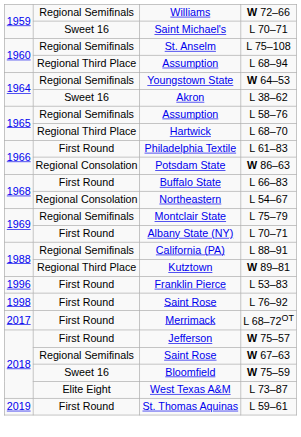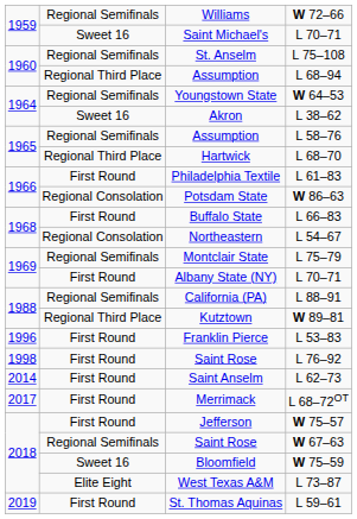 <table class="wikitable" style="text-align: center;">
 <tr>
 <td rowspan="2"><a href='#'>1959</a></td>
 <td>Regional Semifinals</td>
 <td><a href='#'>Williams</a></td>
 <td><strong>W</strong> 72–66</td>
 </tr>
 <tr>
 <td>Sweet 16</td>
 <td><a href='#'>Saint Michael's</a></td>
 <td>L 70–71</td>
 </tr>
 <tr>
 <td rowspan="2"><a href='#'>1960</a></td>
 <td>Regional Semifinals</td>
 <td><a href='#'>St. Anselm</a></td>
 <td>L 75–108</td>
 </tr>
 <tr>
 <td>Regional Third Place</td>
 <td><a href='#'>Assumption</a></td>
 <td>L 68–94</td>
 </tr>
 <tr>
 <td rowspan="2"><a href='#'>1964</a></td>
 <td>Regional Semifinals</td>
 <td><a href='#'>Youngstown State</a></td>
 <td><strong>W</strong> 64–53</td>
 </tr>
 <tr>
 <td>Sweet 16</td>
 <td><a href='#'>Akron</a></td>
 <td>L 38–62</td>
 </tr>
 <tr>
 <td rowspan="2"><a href='#'>1965</a></td>
 <td>Regional Semifinals</td>
 <td><a href='#'>Assumption</a></td>
 <td>L 58–76</td>
 </tr>
 <tr>
 <td>Regional Third Place</td>
 <td><a href='#'>Hartwick</a></td>
 <td>L 68–70</td>
 </tr>
 <tr>
 <td rowspan="2"><a href='#'>1966</a></td>
 <td>First Round</td>
 <td><a href='#'>Philadelphia Textile</a></td>
 <td>L 61–83</td>
 </tr>
 <tr>
 <td>Regional Consolation</td>
 <td><a href='#'>Potsdam State</a></td>
 <td><strong>W</strong> 86–63</td>
 </tr>
 <tr>
 <td rowspan="2"><a href='#'>1968</a></td>
 <td>First Round</td>
 <td><a href='#'>Buffalo State</a></td>
 <td>L 66–83</td>
 </tr>
 <tr>
 <td>Regional Consolation</td>
 <td><a href='#'>Northeastern</a></td>
 <td>L 54–67</td>
 </tr>
 <tr>
 <td rowspan="2"><a href='#'>1969</a></td>
 <td>Regional Semifinals</td>
 <td><a href='#'>Montclair State</a></td>
 <td>L 75–79</td>
 </tr>
 <tr>
 <td>First Round</td>
 <td><a href='#'>Albany State (NY)</a></td>
 <td>L 70–71</td>
 </tr>
 <tr>
 <td rowspan="2"><a href='#'>1988</a></td>
 <td>Regional Semifinals</td>
 <td><a href='#'>California (PA)</a></td>
 <td>L 88–91</td>
 </tr>
 <tr>
 <td>Regional Third Place</td>
 <td><a href='#'>Kutztown</a></td>
 <td><strong>W</strong> 89–81</td>
 </tr>
 <tr>
 <td><a href='#'>1996</a></td>
 <td>First Round</td>
 <td><a href='#'>Franklin Pierce</a></td>
 <td>L 53–83</td>
 </tr>
 <tr>
 <td><a href='#'>1998</a></td>
 <td>First Round</td>
 <td><a href='#'>Saint Rose</a></td>
 <td>L 76–92</td>
 </tr>
 <tr>
+<td><a href='#'>2014</a></td>
+<td>First Round</td>
+<td><a href='#'>Saint Anselm</a></td>
+<td>L 62–73</td>
+</tr>
+<tr>
 <td><a href='#'>2017</a></td>
 <td>First Round</td>
 <td><a href='#'>Merrimack</a></td>
 <td>L 68–72<sup>OT</sup></td>
 </tr>
 <tr>
 <td rowspan="4"><a href='#'>2018</a></td>
 <td>First Round</td>
 <td><a href='#'>Jefferson</a></td>
 <td><strong>W</strong> 75–57</td>
 </tr>
 <tr>
 <td>Regional Semifinals</td>
 <td><a href='#'>Saint Rose</a></td>
 <td><strong>W</strong> 67–63</td>
 </tr>
 <tr>
 <td>Sweet 16</td>
 <td><a href='#'>Bloomfield</a></td>
 <td><strong>W</strong> 75–59</td>
 </tr>
 <tr>
 <td>Elite Eight</td>
 <td><a href='#'>West Texas A&M</a></td>
 <td>L 73–87</td>
 </tr>
 <tr>
 <td><a href='#'>2019</a></td>
 <td>First Round</td>
 <td><a href='#'>St. Thomas Aquinas</a></td>
 <td>L 59–61</td>
 </tr>
 </table>
